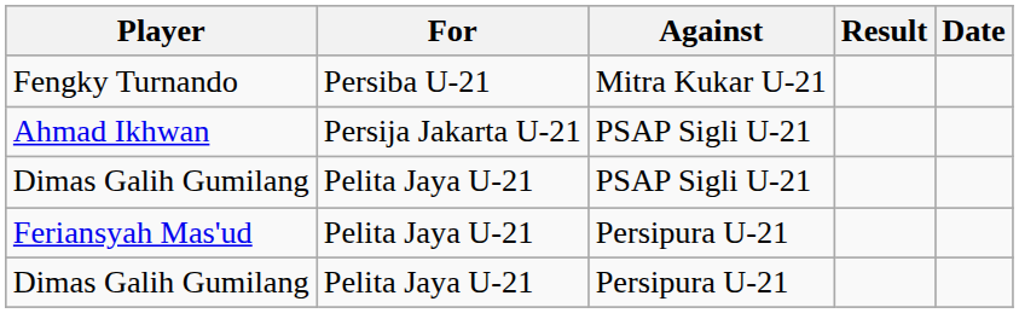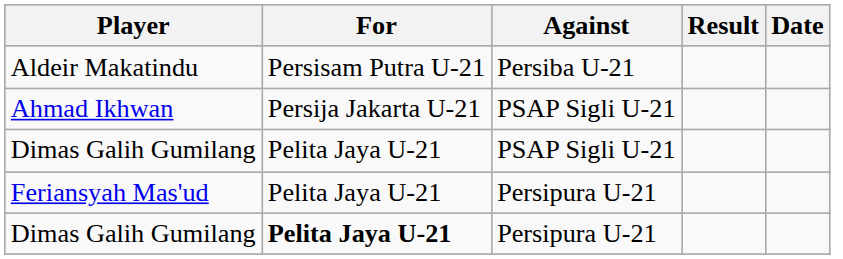 <table class="wikitable sortable">
 <tr>
 <th>Player</th>
 <th>For</th>
 <th>Against</th>
 <th align=center>Result</th>
 <th>Date</th>
 </tr>
 <tr>
-<td> Fengky Turnando</td>
+<td> Aldeir Makatindu</td>
+<td>Persisam Putra U-21</td>
 <td>Persiba U-21</td>
-<td>Mitra Kukar U-21</td>
 <td align="center"></td>
 <td></td>
 </tr>
 <tr>
 <td> <a href='#'>Ahmad Ikhwan</a></td>
 <td>Persija Jakarta U-21</td>
 <td>PSAP Sigli U-21</td>
 <td align="center"></td>
 <td></td>
 </tr>
 <tr>
 <td> Dimas Galih Gumilang</td>
 <td>Pelita Jaya U-21</td>
 <td>PSAP Sigli U-21</td>
 <td align="center"></td>
 <td></td>
 </tr>
 <tr>
 <td> <a href='#'>Feriansyah Mas'ud</a></td>
 <td>Pelita Jaya U-21</td>
 <td>Persipura U-21</td>
 <td align="center"></td>
 <td></td>
 </tr>
 <tr>
 <td> Dimas Galih Gumilang</td>
-<td>Pelita Jaya U-21</td>
+<td><strong>Pelita Jaya U-21</strong></td>
 <td>Persipura U-21</td>
 <td align="center"></td>
 <td></td>
 </tr>
 </table>
